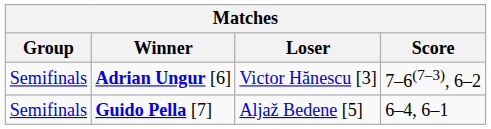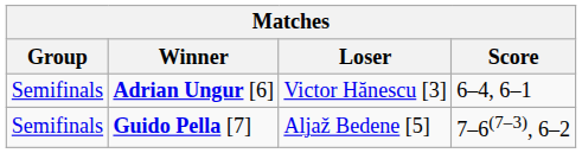 <table class="wikitable collapsible uncollapsed" border=1 style="margin:1em auto;">
 <tr>
 <th colspan=4><strong>Matches</strong></th>
 </tr>
 <tr>
 <th>Group</th>
 <th>Winner</th>
 <th>Loser</th>
 <th>Score</th>
 </tr>
 <tr>
 <td><a href='#'>Semifinals</a></td>
 <td> <strong><a href='#'>Adrian Ungur</a></strong> [6]</td>
 <td> <a href='#'>Victor Hănescu</a> [3]</td>
-<td>7–6<sup>(7–3)</sup>, 6–2</td>
+<td>6–4, 6–1</td>
 </tr>
 <tr>
 <td><a href='#'>Semifinals</a></td>
 <td> <strong><a href='#'>Guido Pella</a></strong> [7]</td>
 <td> <a href='#'>Aljaž Bedene</a> [5]</td>
-<td>6–4, 6–1</td>
+<td>7–6<sup>(7–3)</sup>, 6–2</td>
 </tr>
 </table>
